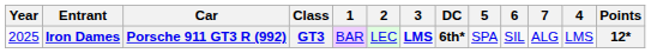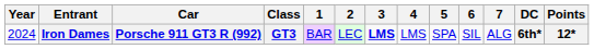 <table class="wikitable" style="text-align:center; font-size:85%">
 <tr>
 <th>Year</th>
 <th>Entrant</th>
 <th>Car</th>
 <th>Class</th>
 <th>1</th>
 <th>2</th>
 <th>3</th>
-<th>DC</th>
+<th>4</th>
 <th>5</th>
 <th>6</th>
 <th>7</th>
-<th>4</th>
+<th>DC</th>
 <th>Points</th>
 </tr>
 <tr>
-<td><a href='#'>2025</a></td>
+<td><a href='#'>2024</a></td>
 <th nowrap=""><a href='#'>Iron Dames</a></th>
 <th><a href='#'>Porsche 911 GT3 R (992)</a></th>
 <th><a href='#'>GT3</a></th>
 <td style="background:#EFCFFF;"><a href='#'>BAR</a><br></td>
 <td style="background:#DFFFDF;"><a href='#'>LEC</a><br></td>
 <td style="background:#;"><strong><a href='#'>LMS</a><br></strong></td>
-<th>6th*</th>
+<td style="background:#;"><a href='#'>LMS</a><br></td>
 <td style="background:#;"><a href='#'>SPA</a><br></td>
 <td style="background:#;"><a href='#'>SIL</a><br></td>
 <td style="background:#;"><a href='#'>ALG</a><br></td>
-<td style="background:#;"><a href='#'>LMS</a><br></td>
+<th>6th*</th>
 <th>12*</th>
 </tr>
 </table>
